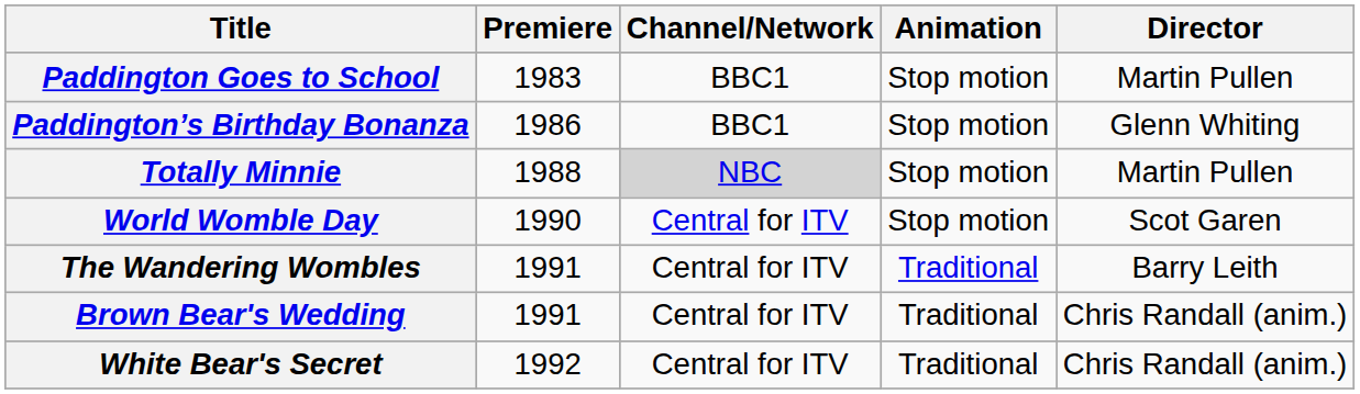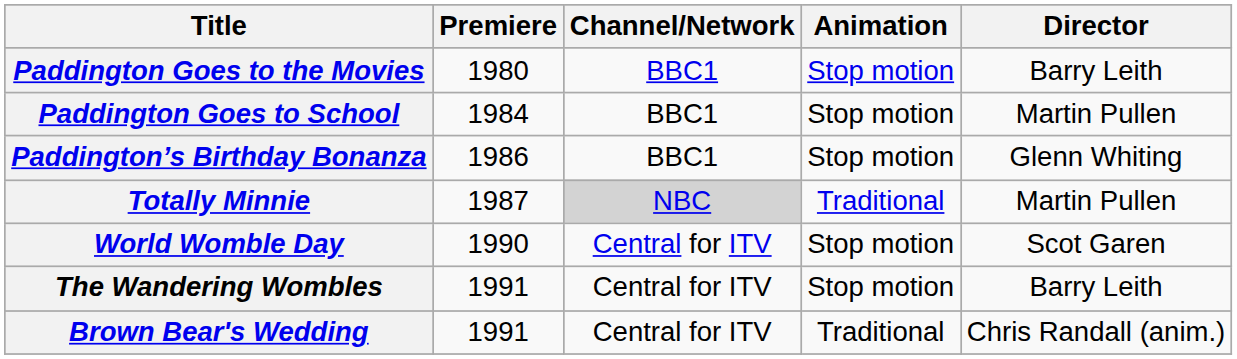 <table class="wikitable sortable" border="1" style="text-align:center">
 <tr>
 <th scope="col">Title</th>
 <th scope="col">Premiere</th>
 <th scope="col">Channel/Network</th>
 <th scope="col">Animation</th>
 <th scope="col">Director</th>
 </tr>
 <tr>
+<th scope="row" ><em><a href='#'>Paddington Goes to the Movies</a></em></th>
+<td>1980</td>
+<td><a href='#'>BBC1</a></td>
+<td><a href='#'>Stop motion</a></td>
+<td>Barry Leith</td>
+</tr>
+<tr>
 <th scope="row" ><em><a href='#'>Paddington Goes to School</a></em></th>
-<td>1983</td>
+<td>1984</td>
 <td>BBC1</td>
 <td>Stop motion</td>
 <td>Martin Pullen</td>
 </tr>
 <tr>
 <th scope="row" ><em><a href='#'>Paddington’s Birthday Bonanza</a></em></th>
 <td>1986</td>
 <td>BBC1</td>
 <td>Stop motion</td>
 <td>Glenn Whiting</td>
 </tr>
 <tr>
 <th scope="row" ><em><a href='#'>Totally Minnie</a></em></th>
-<td>1988</td>
+<td>1987</td>
 <td style="background: lightgrey;"><a href='#'>NBC</a></td>
-<td>Stop motion</td>
+<td><a href='#'>Traditional</a></td>
 <td>Martin Pullen</td>
 </tr>
 <tr>
 <th scope="row" ><em><a href='#'>World Womble Day</a></em></th>
 <td>1990</td>
 <td><a href='#'>Central</a> for <a href='#'>ITV</a></td>
 <td>Stop motion</td>
 <td>Scot Garen</td>
 </tr>
 <tr>
 <th scope="row" ><em>The Wandering Wombles</em></th>
 <td>1991</td>
 <td>Central for ITV</td>
-<td><a href='#'>Traditional</a></td>
+<td>Stop motion</td>
 <td>Barry Leith</td>
 </tr>
 <tr>
 <th scope="row" ><em><a href='#'>Brown Bear's Wedding</a></em></th>
 <td>1991</td>
 <td>Central for ITV</td>
 <td>Traditional</td>
 <td>Chris Randall (anim.)</td>
 </tr>
-<tr>
-<th scope="row" ><em>White Bear's Secret</em></th>
-<td>1992</td>
-<td>Central for ITV</td>
-<td>Traditional</td>
-<td>Chris Randall (anim.)</td>
-</tr>
 </table>
